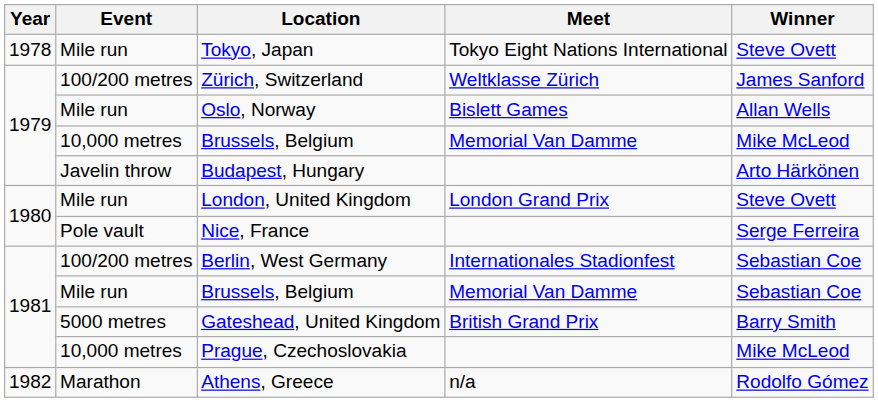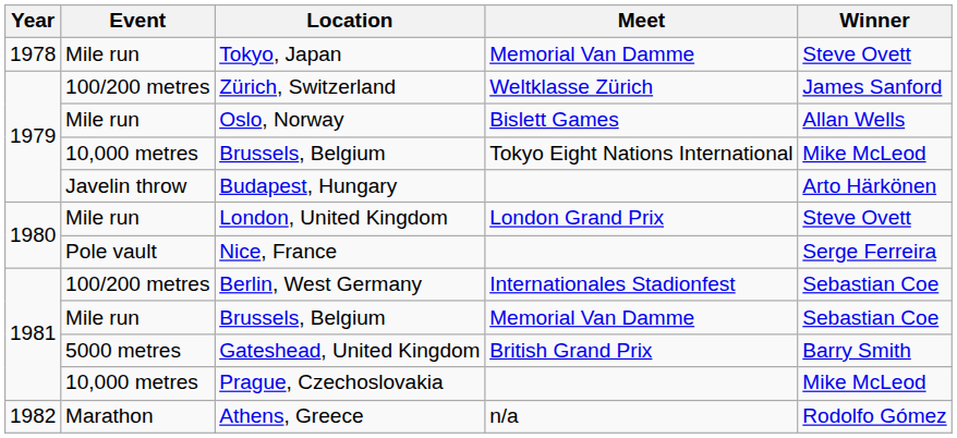 <table class="wikitable sortable">
 <tr>
 <th>Year</th>
 <th>Event</th>
 <th>Location</th>
 <th>Meet</th>
 <th>Winner</th>
 </tr>
 <tr>
 <td>1978</td>
 <td>Mile run</td>
 <td><a href='#'>Tokyo</a>, Japan</td>
-<td>Tokyo Eight Nations International</td>
+<td><a href='#'>Memorial Van Damme</a></td>
 <td><a href='#'>Steve Ovett</a></td>
 </tr>
 <tr>
 <td rowspan=4>1979</td>
 <td>100/200 metres</td>
 <td><a href='#'>Zürich</a>, Switzerland</td>
 <td><a href='#'>Weltklasse Zürich</a></td>
 <td><a href='#'>James Sanford</a></td>
 </tr>
 <tr>
 <td>Mile run</td>
 <td><a href='#'>Oslo</a>, Norway</td>
 <td><a href='#'>Bislett Games</a></td>
 <td><a href='#'>Allan Wells</a></td>
 </tr>
 <tr>
 <td>10,000 metres</td>
 <td><a href='#'>Brussels</a>, Belgium</td>
-<td><a href='#'>Memorial Van Damme</a></td>
+<td>Tokyo Eight Nations International</td>
 <td><a href='#'>Mike McLeod</a></td>
 </tr>
 <tr>
 <td>Javelin throw</td>
 <td><a href='#'>Budapest</a>, Hungary</td>
 <td></td>
 <td><a href='#'>Arto Härkönen</a></td>
 </tr>
 <tr>
 <td rowspan=2>1980</td>
 <td>Mile run</td>
 <td><a href='#'>London</a>, United Kingdom</td>
 <td><a href='#'>London Grand Prix</a></td>
 <td><a href='#'>Steve Ovett</a></td>
 </tr>
 <tr>
 <td>Pole vault</td>
 <td><a href='#'>Nice</a>, France</td>
 <td></td>
 <td><a href='#'>Serge Ferreira</a></td>
 </tr>
 <tr>
 <td rowspan=4>1981</td>
 <td>100/200 metres</td>
 <td><a href='#'>Berlin</a>, West Germany</td>
 <td><a href='#'>Internationales Stadionfest</a></td>
 <td><a href='#'>Sebastian Coe</a></td>
 </tr>
 <tr>
 <td>Mile run</td>
 <td><a href='#'>Brussels</a>, Belgium</td>
 <td><a href='#'>Memorial Van Damme</a></td>
 <td><a href='#'>Sebastian Coe</a></td>
 </tr>
 <tr>
 <td>5000 metres</td>
 <td><a href='#'>Gateshead</a>, United Kingdom</td>
 <td><a href='#'>British Grand Prix</a></td>
 <td><a href='#'>Barry Smith</a></td>
 </tr>
 <tr>
 <td>10,000 metres</td>
 <td><a href='#'>Prague</a>, Czechoslovakia</td>
 <td></td>
 <td><a href='#'>Mike McLeod</a></td>
 </tr>
 <tr>
 <td>1982</td>
 <td>Marathon</td>
 <td><a href='#'>Athens</a>, Greece</td>
 <td>n/a</td>
 <td><a href='#'>Rodolfo Gómez</a></td>
 </tr>
 </table>
